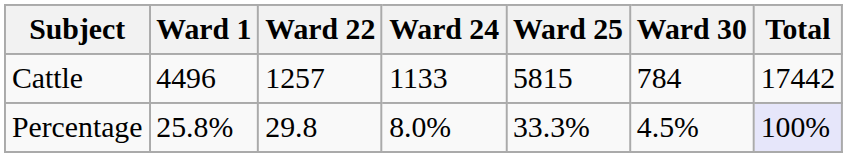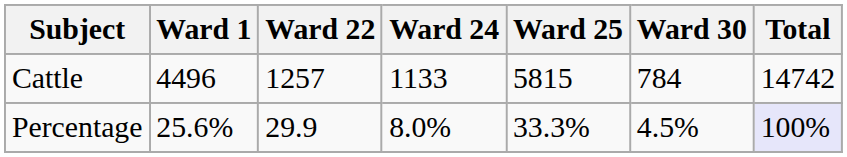 <table class="wikitable sortable" style="font-size: 95%;">
 <tr>
 <th>Subject</th>
 <th>Ward 1</th>
 <th>Ward 22</th>
 <th>Ward 24</th>
 <th>Ward 25</th>
 <th>Ward 30</th>
 <th>Total</th>
 </tr>
 <tr>
 <td>Cattle</td>
 <td>4496</td>
 <td>1257</td>
 <td>1133</td>
 <td>5815</td>
 <td>784</td>
-<td>17442</td>
+<td>14742</td>
 </tr>
 <tr>
 <td>Percentage</td>
-<td>25.8%</td>
-<td>29.8</td>
+<td>25.6%</td>
+<td>29.9</td>
 <td>8.0%</td>
 <td>33.3%</td>
 <td>4.5%</td>
 <td style="background: lavender;">100%</td>
 </tr>
 <tr>
 </tr>
 </table>
